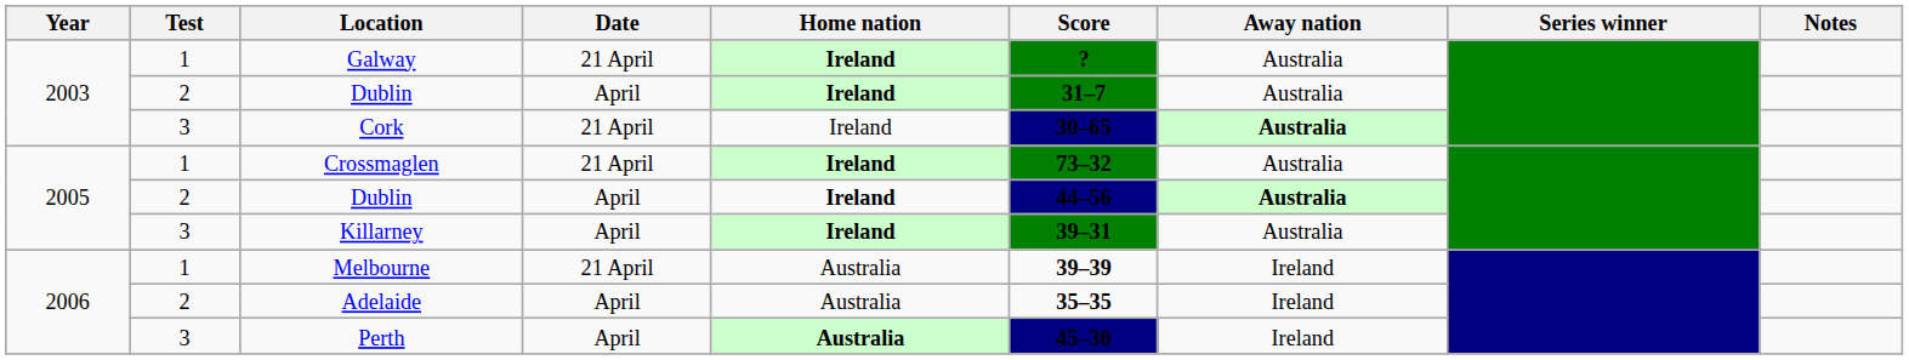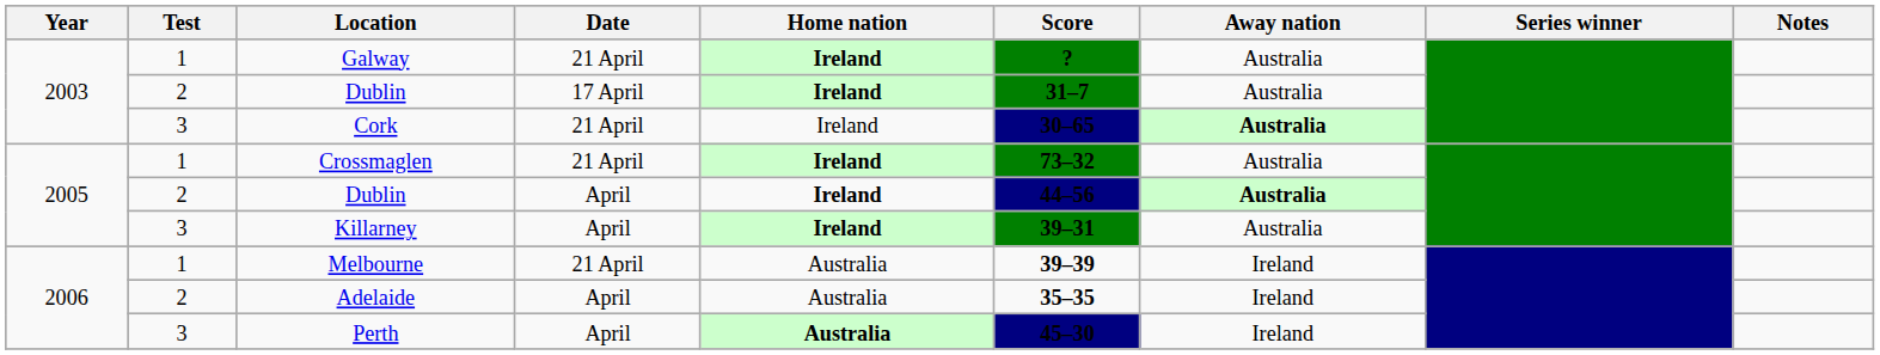 <table class="wikitable" style="width:75%; margin:0 left; font-size: 11px; text-align:center">
 <tr>
 <th>Year</th>
 <th>Test</th>
 <th>Location</th>
 <th>Date</th>
 <th>Home nation</th>
 <th>Score</th>
 <th>Away nation</th>
 <th>Series winner</th>
 <th>Notes</th>
 </tr>
 <tr style="text-align:center;">
 <td rowspan=3>2003</td>
 <td>1</td>
 <td><a href='#'>Galway</a></td>
 <td>21 April</td>
 <td style="background:#cfc;"><strong>Ireland</strong></td>
 <td style="background:Green;"><span><strong>?</strong></span></td>
 <td>Australia</td>
 <td rowspan="3"!div style="background:Green; text-align:center;"></td>
 <td></td>
 </tr>
 <tr style="text-align:center;">
 <td>2</td>
 <td><a href='#'>Dublin</a></td>
-<td>April</td>
+<td>17 April</td>
 <td style="background:#cfc;"><strong>Ireland</strong></td>
 <td style="background:Green;"><span><strong>31–7</strong></span></td>
 <td>Australia</td>
 <td></td>
 </tr>
 <tr style="text-align:center;">
 <td>3</td>
 <td><a href='#'>Cork</a></td>
 <td>21 April</td>
 <td>Ireland</td>
 <td style="background:Navy;"><span><strong>30–65</strong></span></td>
 <td style="background:#cfc;"><strong>Australia</strong></td>
 <td></td>
 </tr>
 <tr style="text-align:center;">
 <td rowspan=3>2005</td>
 <td>1</td>
 <td><a href='#'>Crossmaglen</a></td>
 <td>21 April</td>
 <td style="background:#cfc;"><strong>Ireland</strong></td>
 <td style="background:Green;"><span><strong>73–32</strong></span></td>
 <td>Australia</td>
 <td rowspan="3"!div style="background:Green; text-align:center;"></td>
 <td></td>
 </tr>
 <tr style="text-align:center;">
 <td>2</td>
 <td><a href='#'>Dublin</a></td>
 <td>April</td>
 <td><strong>Ireland</strong></td>
 <td style="background:Navy;"><span><strong>44–56</strong></span></td>
 <td style="background:#cfc;"><strong>Australia</strong></td>
 <td></td>
 </tr>
 <tr style="text-align:center;">
 <td>3</td>
 <td><a href='#'>Killarney</a></td>
 <td>April</td>
 <td style="background:#cfc;"><strong>Ireland</strong></td>
 <td style="background:Green;"><span><strong>39–31</strong></span></td>
 <td>Australia</td>
 <td></td>
 </tr>
 <tr style="text-align:center;">
 <td rowspan=3>2006</td>
 <td>1</td>
 <td><a href='#'>Melbourne</a></td>
 <td>21 April</td>
 <td>Australia</td>
 <td><strong>39–39</strong></td>
 <td>Ireland</td>
 <td rowspan="3"!div style="background:Navy; text-align:center;"></td>
 <td></td>
 </tr>
 <tr style="text-align:center;">
 <td>2</td>
 <td><a href='#'>Adelaide</a></td>
 <td>April</td>
 <td>Australia</td>
 <td><strong>35–35</strong></td>
 <td>Ireland</td>
 <td></td>
 </tr>
 <tr style="text-align:center;">
 <td>3</td>
 <td><a href='#'>Perth</a></td>
 <td>April</td>
 <td style="background:#cfc;"><strong>Australia</strong></td>
 <td style="background:Navy;"><span><strong>45–30</strong></span></td>
 <td>Ireland</td>
 <td></td>
 </tr>
 </table>
